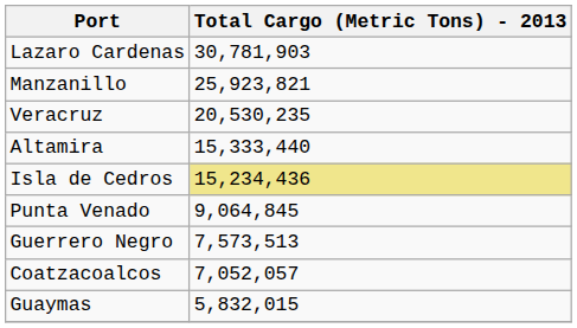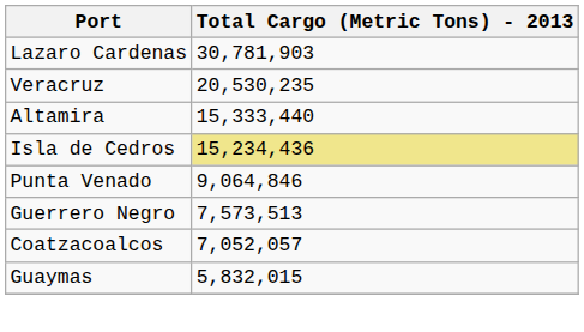 <table class="wikitable">
 <tr>
 <th>Port</th>
 <th>Total Cargo (Metric Tons) - 2013</th>
 </tr>
 <tr>
 <td>Lazaro Cardenas</td>
 <td>30,781,903</td>
-</tr>
-<tr>
-<td>Manzanillo</td>
-<td>25,923,821</td>
 </tr>
 <tr>
 <td>Veracruz</td>
 <td>20,530,235</td>
 </tr>
 <tr>
 <td>Altamira</td>
 <td>15,333,440</td>
 </tr>
 <tr>
 <td>Isla de Cedros</td>
 <td style="background: khaki;">15,234,436</td>
 </tr>
 <tr>
 <td>Punta Venado</td>
-<td>9,064,845</td>
+<td>9,064,846</td>
 </tr>
 <tr>
 <td>Guerrero Negro</td>
 <td>7,573,513</td>
 </tr>
 <tr>
 <td>Coatzacoalcos</td>
 <td>7,052,057</td>
 </tr>
 <tr>
 <td>Guaymas</td>
 <td>5,832,015</td>
 </tr>
 <tr>
 </tr>
 </table>
